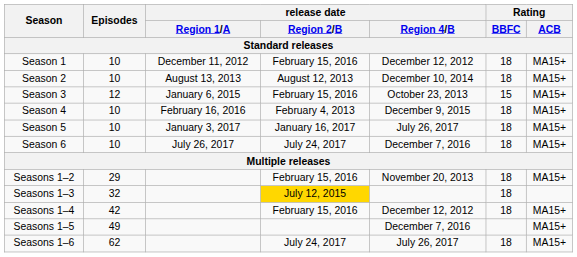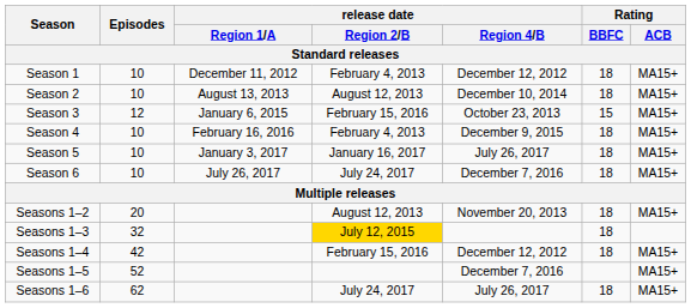 <table class="wikitable" style="width:99%; text-align:center;">
 <tr>
 <th rowspan="2">Season</th>
 <th rowspan="2">Episodes</th>
 <th colspan="3">release date</th>
 <th colspan="2">Rating</th>
 </tr>
 <tr>
 <th><a href='#'>Region 1</a>/<a href='#'>A</a></th>
 <th><a href='#'>Region 2</a>/<a href='#'>B</a></th>
 <th><a href='#'>Region 4</a>/<a href='#'>B</a></th>
 <th><a href='#'>BBFC</a></th>
 <th><a href='#'>ACB</a></th>
 </tr>
 <tr>
 <th colspan="8">Standard releases </th>
 </tr>
 <tr>
 <td>Season 1</td>
 <td>10</td>
 <td>December 11, 2012</td>
-<td>February 15, 2016</td>
+<td>February 4, 2013</td>
 <td>December 12, 2012</td>
 <td>18</td>
 <td>MA15+</td>
 </tr>
 <tr>
 <td>Season 2</td>
 <td>10</td>
 <td>August 13, 2013</td>
 <td>August 12, 2013</td>
 <td>December 10, 2014</td>
 <td>18</td>
 <td>MA15+</td>
 </tr>
 <tr>
 <td>Season 3</td>
 <td>12</td>
 <td>January 6, 2015</td>
 <td>February 15, 2016</td>
 <td>October 23, 2013</td>
 <td>15</td>
 <td>MA15+</td>
 </tr>
 <tr>
 <td>Season 4</td>
 <td>10</td>
 <td>February 16, 2016</td>
 <td>February 4, 2013</td>
 <td>December 9, 2015</td>
 <td>18</td>
 <td>MA15+</td>
 </tr>
 <tr>
 <td>Season 5</td>
 <td>10</td>
 <td>January 3, 2017</td>
 <td>January 16, 2017</td>
 <td>July 26, 2017</td>
 <td>18</td>
 <td>MA15+</td>
 </tr>
 <tr>
 <td>Season 6</td>
 <td>10</td>
 <td>July 26, 2017</td>
 <td>July 24, 2017</td>
 <td>December 7, 2016</td>
 <td>18</td>
 <td>MA15+</td>
 </tr>
 <tr>
 <th colspan="8">Multiple releases </th>
 </tr>
 <tr>
 <td>Seasons 1–2</td>
-<td>29</td>
+<td>20</td>
 <td></td>
-<td>February 15, 2016</td>
+<td>August 12, 2013</td>
 <td>November 20, 2013</td>
 <td>18</td>
 <td>MA15+</td>
 </tr>
 <tr>
 <td>Seasons 1–3</td>
 <td>32</td>
 <td></td>
 <td style="background: gold;">July 12, 2015</td>
 <td></td>
 <td>18</td>
 <td></td>
 </tr>
 <tr>
 <td>Seasons 1–4</td>
 <td>42</td>
 <td></td>
 <td>February 15, 2016</td>
 <td>December 12, 2012</td>
 <td>18</td>
 <td>MA15+</td>
 </tr>
 <tr>
 <td>Seasons 1–5</td>
-<td>49</td>
+<td>52</td>
 <td></td>
 <td></td>
 <td>December 7, 2016</td>
 <td></td>
 <td>MA15+</td>
 </tr>
 <tr>
 <td>Seasons 1–6</td>
 <td>62</td>
 <td></td>
 <td>July 24, 2017</td>
 <td>July 26, 2017</td>
 <td>18</td>
 <td>MA15+</td>
 </tr>
 </table>
